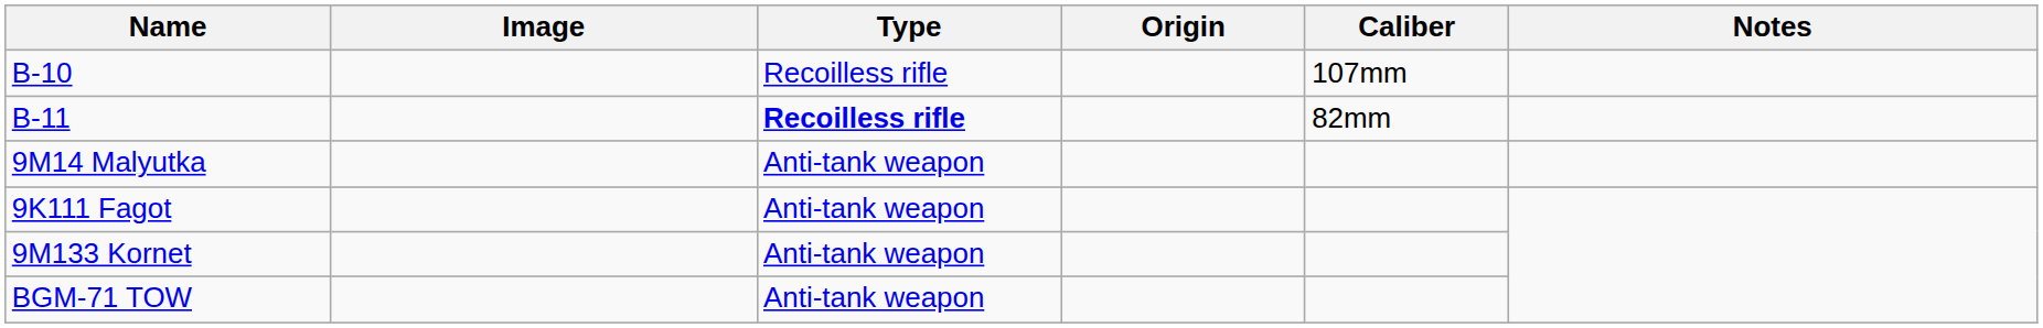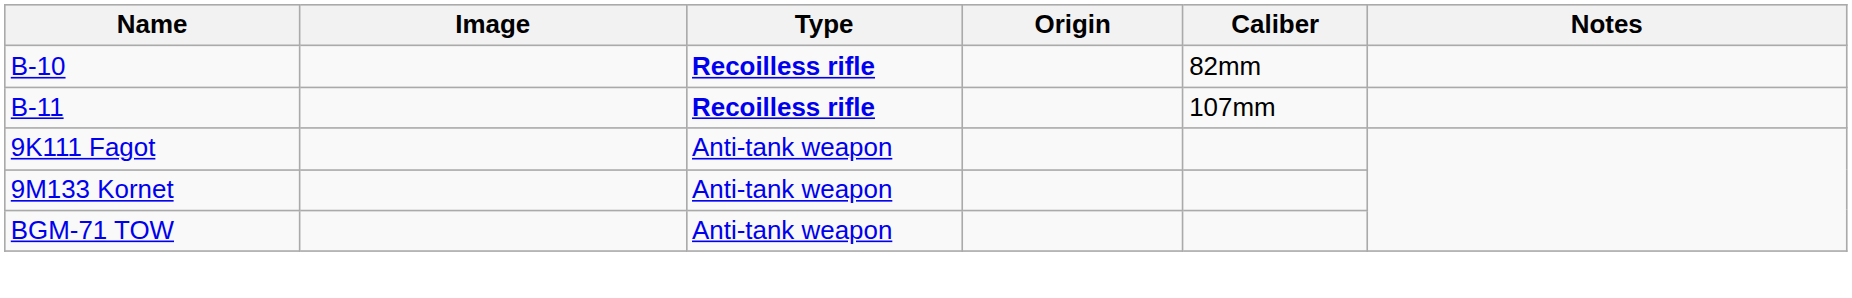 <table class="wikitable" style="width:90%;">
 <tr>
 <th width=16%>Name</th>
 <th width=21%>Image</th>
 <th width=15%>Type</th>
 <th width=12%>Origin</th>
 <th width=10%>Caliber</th>
 <th width=26%>Notes</th>
 </tr>
 <tr>
 <td><a href='#'>B-10</a></td>
 <td></td>
-<td><a href='#'>Recoilless rifle</a></td>
+<td><strong><a href='#'>Recoilless rifle</a></strong></td>
 <td></td>
-<td>107mm</td>
+<td>82mm</td>
 <td></td>
 </tr>
 <tr>
 <td><a href='#'>B-11</a></td>
 <td></td>
 <td><strong><a href='#'>Recoilless rifle</a></strong></td>
 <td></td>
-<td>82mm</td>
-<td></td>
-</tr>
-<tr>
-<td><a href='#'>9M14 Malyutka</a></td>
-<td></td>
-<td><a href='#'>Anti-tank weapon</a></td>
-<td></td>
-<td></td>
+<td>107mm</td>
 <td></td>
 </tr>
 <tr>
 <td><a href='#'>9K111 Fagot</a></td>
 <td></td>
 <td><a href='#'>Anti-tank weapon</a></td>
 <td></td>
 <td></td>
 </tr>
 <tr>
 <td><a href='#'>9M133 Kornet</a></td>
 <td></td>
 <td><a href='#'>Anti-tank weapon</a></td>
 <td></td>
 <td></td>
 </tr>
 <tr>
 <td><a href='#'>BGM-71 TOW</a></td>
 <td></td>
 <td><a href='#'>Anti-tank weapon</a></td>
 <td></td>
 <td></td>
 </tr>
 </table>
